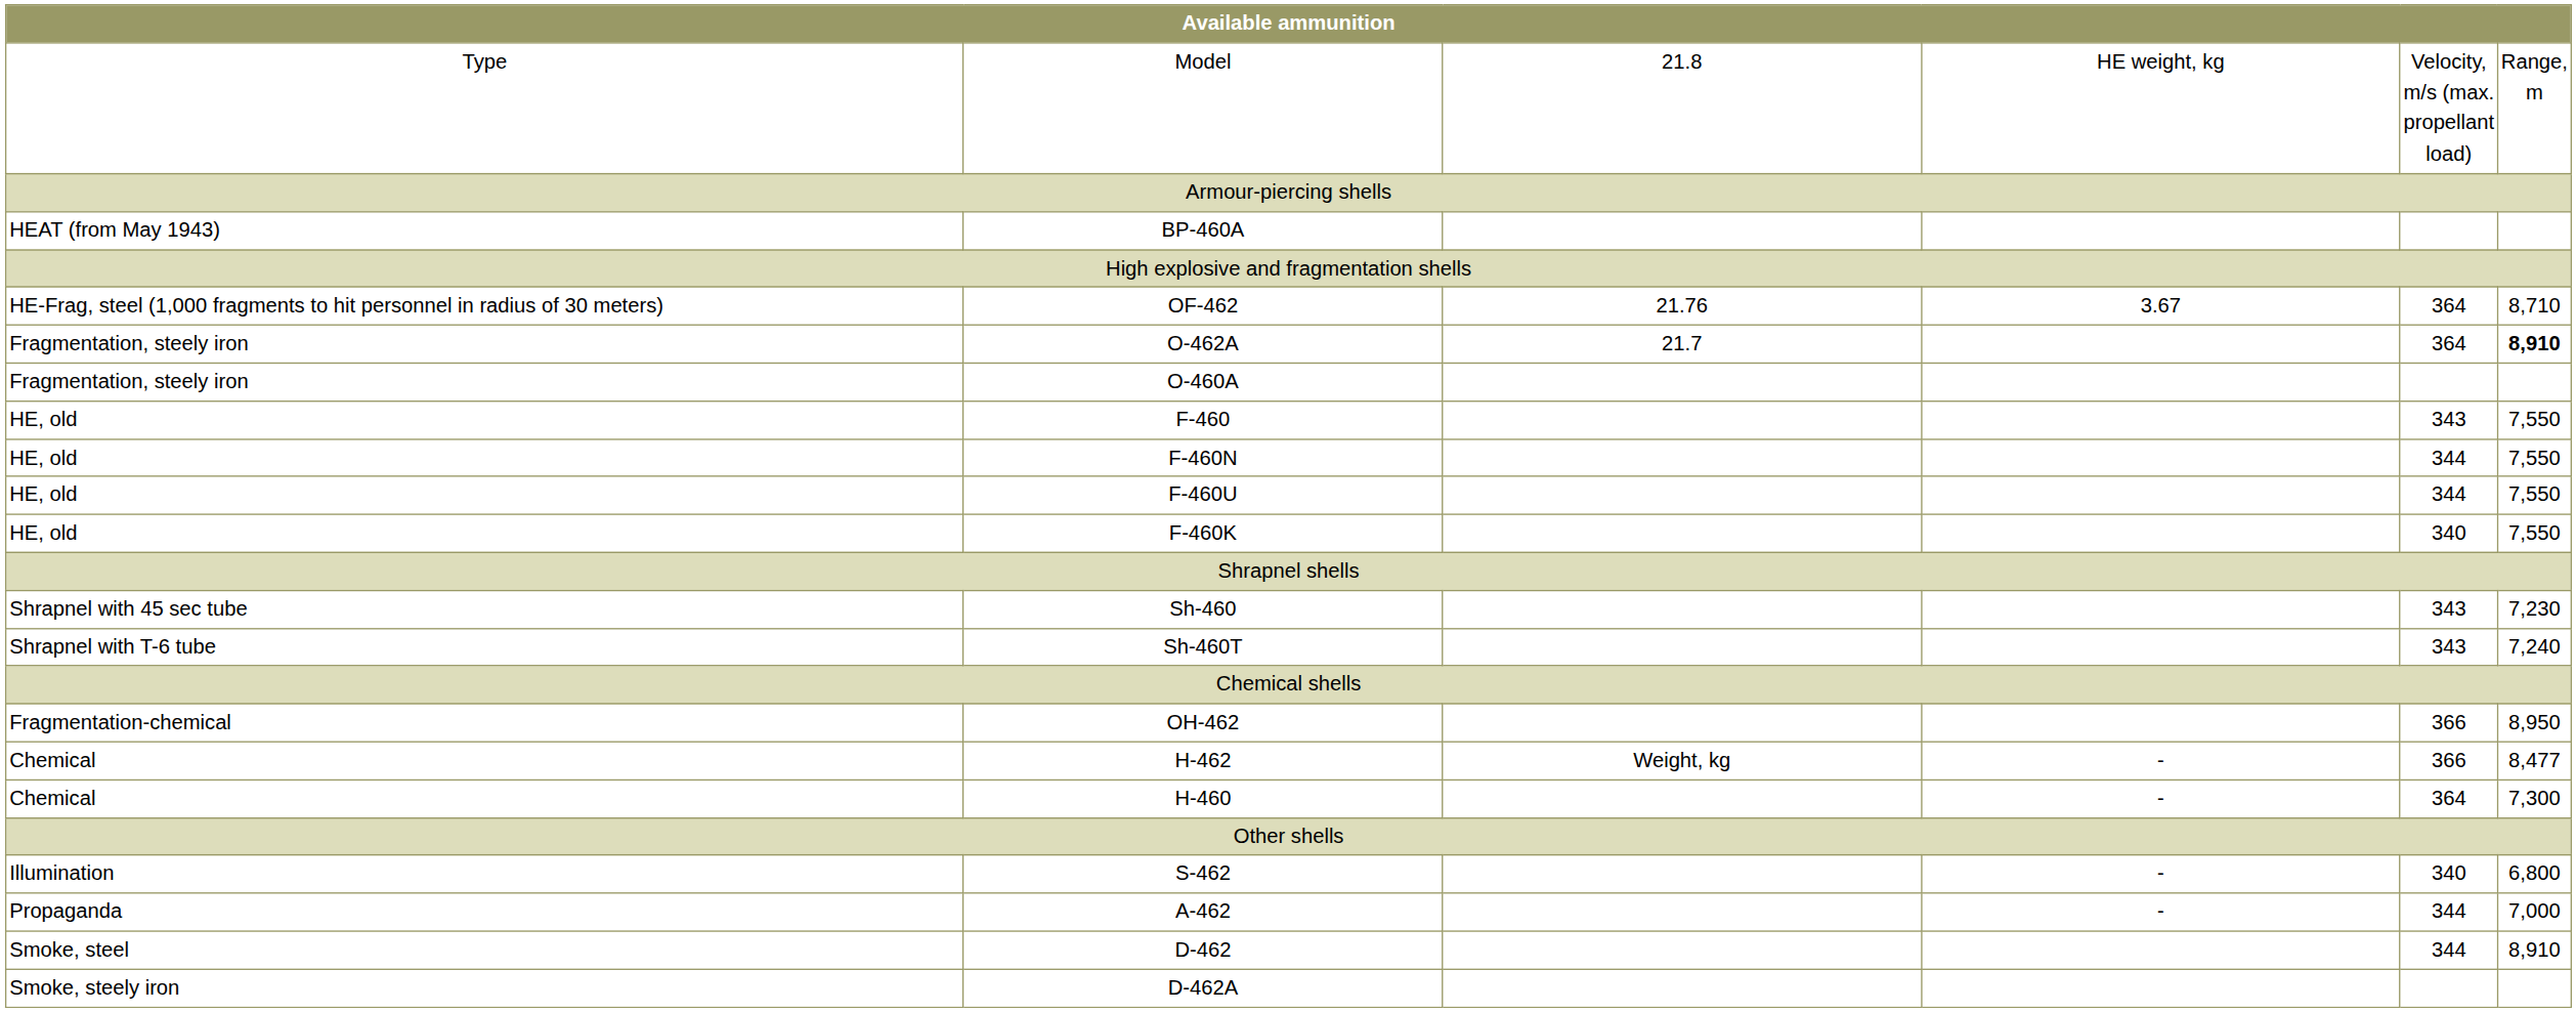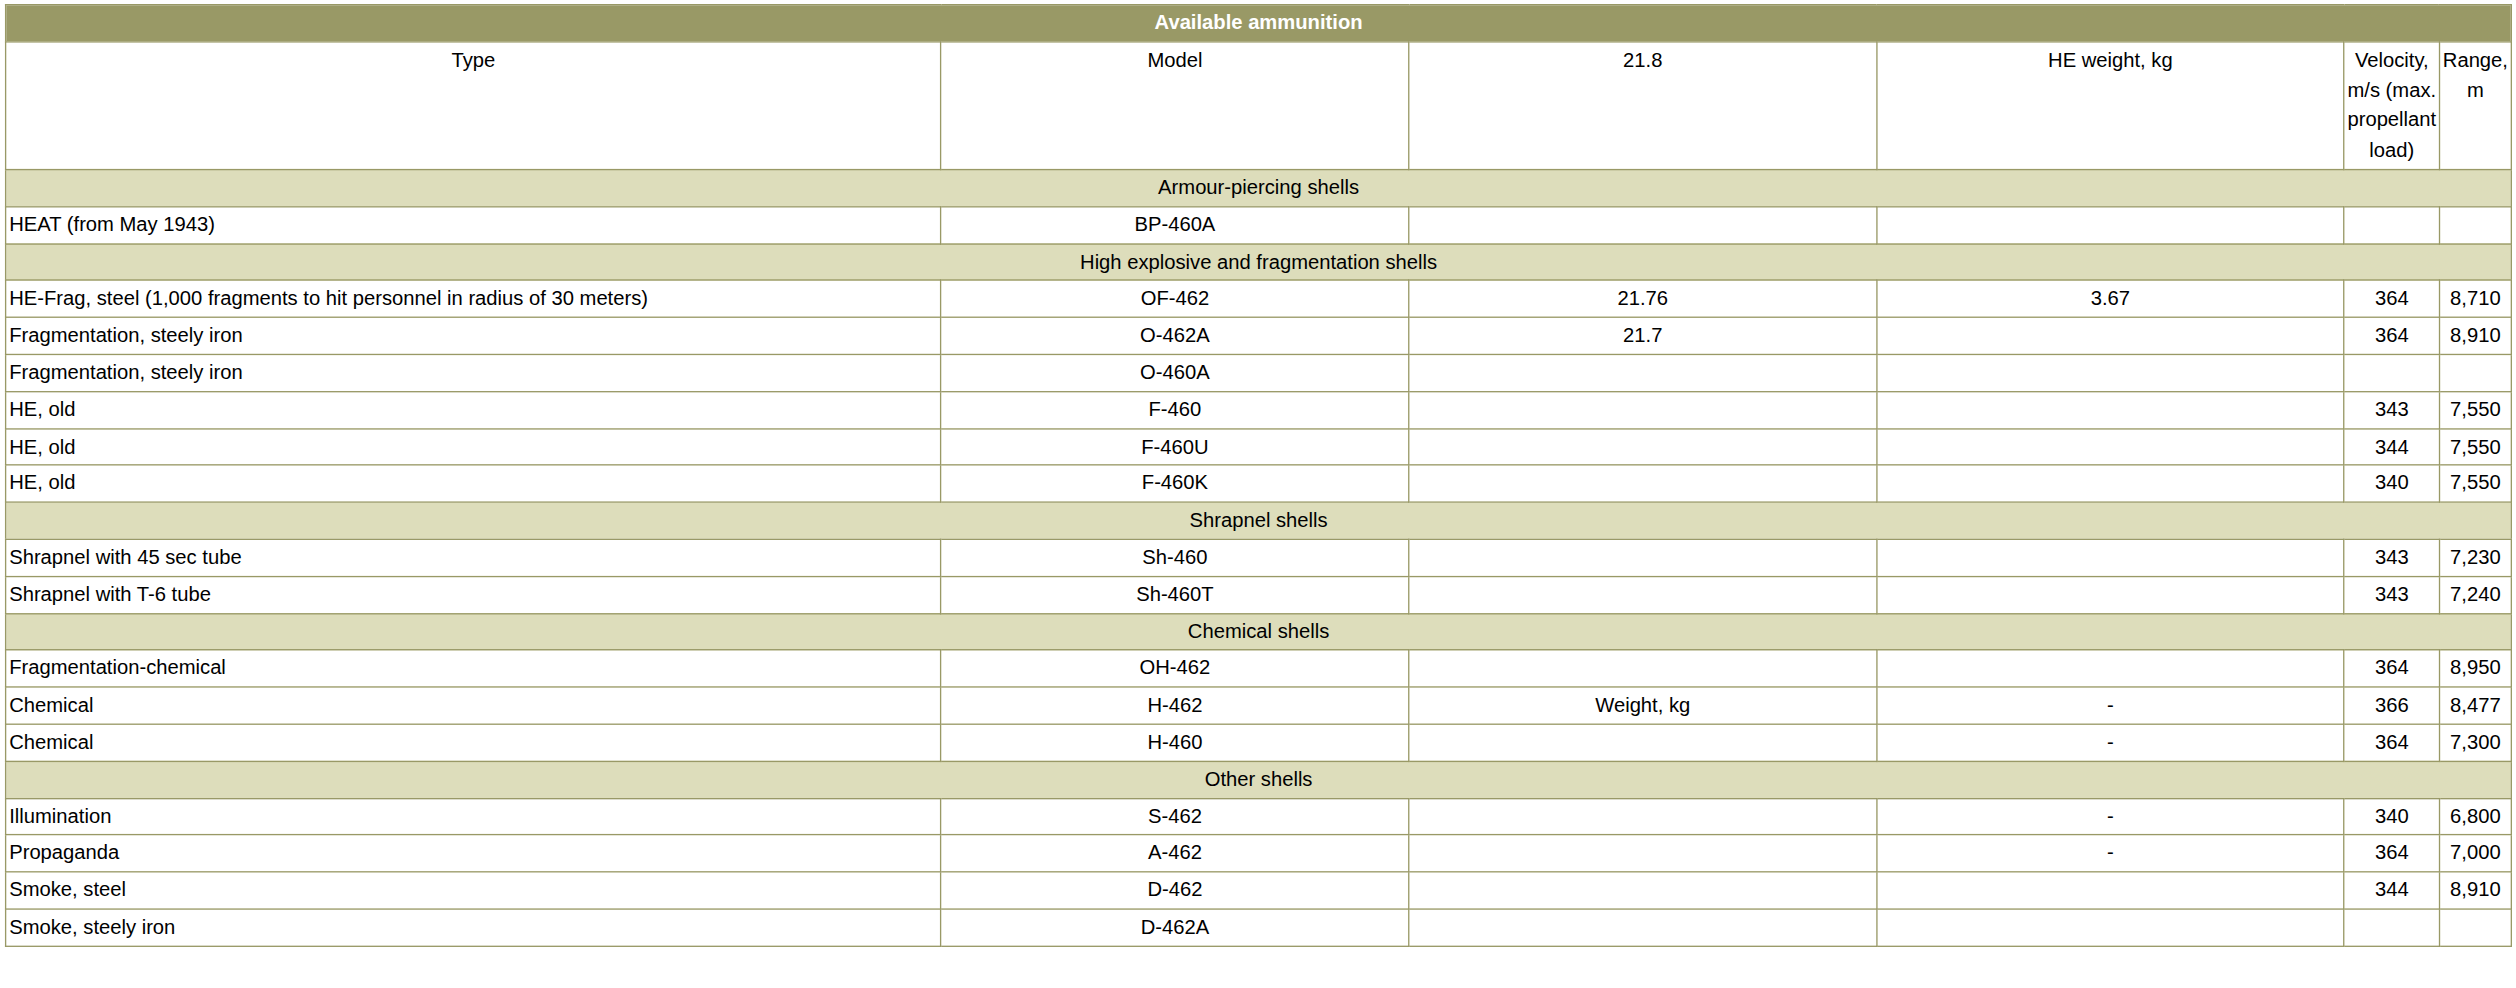 <table border=0 cellspacing=0 cellpadding=2 style="margin:0 0 .5em 1em; width:95%; background:#fff; border-collapse:collapse; border:1px solid #996; line-height:1.5; font-size:95%">
 <tr style="vertical-align:top; text-align:center; border:1px solid #996; background-color:#996; color:#fff">
 <td colspan="6"><strong>Available ammunition</strong></td>
 </tr>
 <tr style="vertical-align:top; text-align:center; border:1px solid #996;">
 <td width="40%" style="border:1px solid #996">Type</td>
 <td width="20%" style="border:1px solid #996">Model</td>
 <td style="border:1px solid #996">21.8</td>
 <td width="20%" style="border:1px solid #996">HE weight, kg</td>
 <td width="20%" style="border:1px solid #996">Velocity, m/s (max. propellant load)</td>
 <td width="20%" style="border:1px solid #996">Range, m</td>
 </tr>
 <tr style="vertical-align:top; text-align:center; border:1px solid #996; background-color:#ddb;">
 <td colspan="6">Armour-piercing shells</td>
 </tr>
 <tr style="vertical-align:top; text-align:center;">
 <td style="border:1px solid #996; text-align:left">HEAT (from May 1943)</td>
 <td style="border:1px solid #996">BP-460A</td>
 <td style="border:1px solid #996"></td>
 <td style="border:1px solid #996"></td>
 <td style="border:1px solid #996"></td>
 <td style="border:1px solid #996"></td>
 </tr>
 <tr style="vertical-align:top; text-align:center; border:1px solid #996; background-color:#ddb;">
 <td colspan="6">High explosive and fragmentation shells</td>
 </tr>
 <tr style="vertical-align:top; text-align:center;">
 <td style="border:1px solid #996; text-align:left">HE-Frag, steel (1,000 fragments to hit personnel in radius of 30 meters)</td>
 <td style="border:1px solid #996">OF-462</td>
 <td style="border:1px solid #996">21.76</td>
 <td style="border:1px solid #996">3.67</td>
 <td style="border:1px solid #996">364</td>
 <td style="border:1px solid #996">8,710</td>
 </tr>
 <tr style="vertical-align:top; text-align:center;">
 <td style="border:1px solid #996; text-align:left">Fragmentation, steely iron</td>
 <td style="border:1px solid #996">O-462A</td>
 <td style="border:1px solid #996">21.7</td>
 <td style="border:1px solid #996"></td>
 <td style="border:1px solid #996">364</td>
-<td style="border:1px solid #996"><strong>8,910</strong></td>
+<td style="border:1px solid #996">8,910</td>
 </tr>
 <tr style="vertical-align:top; text-align:center;">
 <td style="border:1px solid #996; text-align:left">Fragmentation, steely iron</td>
 <td style="border:1px solid #996">О-460А</td>
 <td style="border:1px solid #996"></td>
 <td style="border:1px solid #996"></td>
 <td style="border:1px solid #996"></td>
 <td style="border:1px solid #996"></td>
 </tr>
 <tr style="vertical-align:top; text-align:center;">
 <td style="border:1px solid #996; text-align:left">HE, old</td>
 <td style="border:1px solid #996">F-460</td>
 <td style="border:1px solid #996"></td>
 <td style="border:1px solid #996"></td>
 <td style="border:1px solid #996">343</td>
-<td style="border:1px solid #996">7,550</td>
-</tr>
-<tr style="vertical-align:top; text-align:center;">
-<td style="border:1px solid #996; text-align:left">HE, old</td>
-<td style="border:1px solid #996">F-460N</td>
-<td style="border:1px solid #996"></td>
-<td style="border:1px solid #996"></td>
-<td style="border:1px solid #996">344</td>
 <td style="border:1px solid #996">7,550</td>
 </tr>
 <tr style="vertical-align:top; text-align:center;">
 <td style="border:1px solid #996; text-align:left">HE, old</td>
 <td style="border:1px solid #996">F-460U</td>
 <td style="border:1px solid #996"></td>
 <td style="border:1px solid #996"></td>
 <td style="border:1px solid #996">344</td>
 <td style="border:1px solid #996">7,550</td>
 </tr>
 <tr style="vertical-align:top; text-align:center;">
 <td style="border:1px solid #996; text-align:left">HE, old</td>
 <td style="border:1px solid #996">F-460K</td>
 <td style="border:1px solid #996"></td>
 <td style="border:1px solid #996"></td>
 <td style="border:1px solid #996">340</td>
 <td style="border:1px solid #996">7,550</td>
 </tr>
 <tr style="vertical-align:top; text-align:center; border:1px solid #996; background-color:#ddb;">
 <td colspan="6">Shrapnel shells</td>
 </tr>
 <tr style="vertical-align:top; text-align:center;">
 <td style="border:1px solid #996; text-align:left">Shrapnel with 45 sec tube</td>
 <td style="border:1px solid #996">Sh-460</td>
 <td style="border:1px solid #996"></td>
 <td style="border:1px solid #996"></td>
 <td style="border:1px solid #996">343</td>
 <td style="border:1px solid #996">7,230</td>
 </tr>
 <tr style="vertical-align:top; text-align:center;">
 <td style="border:1px solid #996; text-align:left">Shrapnel with T-6 tube</td>
 <td style="border:1px solid #996">Sh-460T</td>
 <td style="border:1px solid #996"></td>
 <td style="border:1px solid #996"></td>
 <td style="border:1px solid #996">343</td>
 <td style="border:1px solid #996">7,240</td>
 </tr>
 <tr style="vertical-align:top; text-align:center; border:1px solid #996; background-color:#ddb;">
 <td colspan="6">Chemical shells</td>
 </tr>
 <tr style="vertical-align:top; text-align:center;">
 <td style="border:1px solid #996; text-align:left">Fragmentation-chemical</td>
 <td style="border:1px solid #996">OH-462</td>
 <td style="border:1px solid #996"></td>
 <td style="border:1px solid #996"></td>
-<td style="border:1px solid #996">366</td>
+<td style="border:1px solid #996">364</td>
 <td style="border:1px solid #996">8,950</td>
 </tr>
 <tr style="vertical-align:top; text-align:center;">
 <td style="border:1px solid #996; text-align:left">Chemical</td>
 <td style="border:1px solid #996">H-462</td>
 <td width="20%" style="border:1px solid #996">Weight, kg</td>
 <td style="border:1px solid #996">-</td>
 <td style="border:1px solid #996">366</td>
 <td style="border:1px solid #996">8,477</td>
 </tr>
 <tr style="vertical-align:top; text-align:center;">
 <td style="border:1px solid #996; text-align:left">Chemical</td>
 <td style="border:1px solid #996">H-460</td>
 <td style="border:1px solid #996"></td>
 <td style="border:1px solid #996">-</td>
 <td style="border:1px solid #996">364</td>
 <td style="border:1px solid #996">7,300</td>
 </tr>
 <tr style="vertical-align:top; text-align:center; border:1px solid #996; background-color:#ddb;">
 <td colspan="6">Other shells</td>
 </tr>
 <tr style="vertical-align:top; text-align:center;">
 <td style="border:1px solid #996; text-align:left">Illumination</td>
 <td style="border:1px solid #996">S-462</td>
 <td style="border:1px solid #996"></td>
 <td style="border:1px solid #996">-</td>
 <td style="border:1px solid #996">340</td>
 <td style="border:1px solid #996">6,800</td>
 </tr>
 <tr style="vertical-align:top; text-align:center;">
 <td style="border:1px solid #996; text-align:left">Propaganda</td>
 <td style="border:1px solid #996">A-462</td>
 <td style="border:1px solid #996"></td>
 <td style="border:1px solid #996">-</td>
-<td style="border:1px solid #996">344</td>
+<td style="border:1px solid #996">364</td>
 <td style="border:1px solid #996">7,000</td>
 </tr>
 <tr style="vertical-align:top; text-align:center;">
 <td style="border:1px solid #996; text-align:left">Smoke, steel</td>
 <td style="border:1px solid #996">D-462</td>
 <td style="border:1px solid #996"></td>
 <td style="border:1px solid #996"></td>
 <td style="border:1px solid #996">344</td>
 <td style="border:1px solid #996">8,910</td>
 </tr>
 <tr style="vertical-align:top; text-align:center;">
 <td style="border:1px solid #996; text-align:left">Smoke, steely iron</td>
 <td style="border:1px solid #996">D-462A</td>
 <td style="border:1px solid #996"></td>
 <td style="border:1px solid #996"></td>
 <td style="border:1px solid #996"></td>
 <td style="border:1px solid #996"></td>
 </tr>
 </table>
